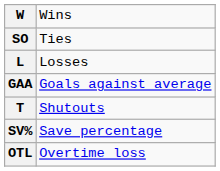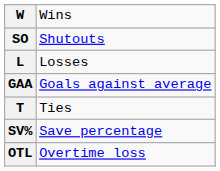 <table class="wikitable" style="font-size:90%;">
 <tr>
 <th scope="row">W</th>
 <td>Wins</td>
 </tr>
 <tr>
 <th scope="row">SO</th>
-<td>Ties</td>
+<td><a href='#'>Shutouts</a></td>
 </tr>
 <tr>
 <th scope="row">L</th>
 <td>Losses</td>
 </tr>
 <tr>
 <th scope="row">GAA</th>
 <td><a href='#'>Goals against average</a></td>
 </tr>
 <tr>
 <th scope="row">T</th>
-<td><a href='#'>Shutouts</a></td>
+<td>Ties</td>
 </tr>
 <tr>
 <th scope="row">SV%</th>
 <td><a href='#'>Save percentage</a></td>
 </tr>
 <tr>
 <th scope="row">OTL</th>
 <td><a href='#'>Overtime loss</a></td>
 </tr>
 </table>
